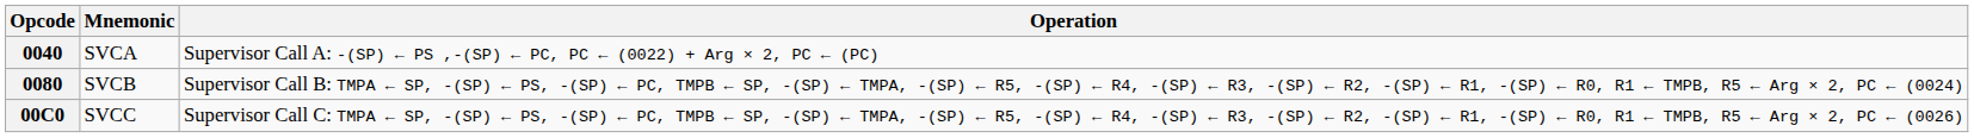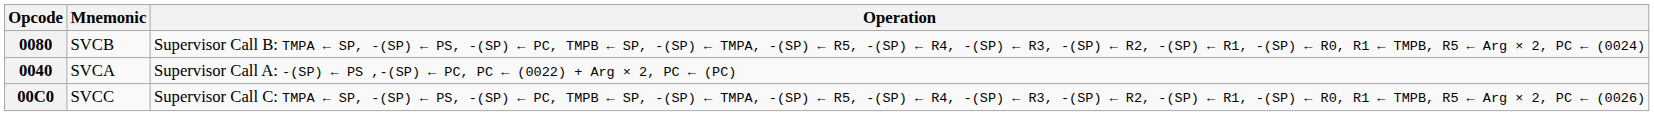 <table class="wikitable">
 <tr>
 <th>Opcode</th>
 <th>Mnemonic</th>
 <th>Operation</th>
 </tr>
 <tr>
+<th>0080</th>
+<td>SVCB</td>
+<td>Supervisor Call B: <code>TMPA ← SP, -(SP) ← PS, -(SP) ← PC, TMPB ← SP, -(SP) ← TMPA, -(SP) ← R5, -(SP) ← R4, -(SP) ← R3, -(SP) ← R2, -(SP) ← R1, -(SP) ← R0, R1 ← TMPB, R5 ← Arg × 2, PC ← (0024)</code></td>
+</tr>
+<tr>
 <th>0040</th>
 <td>SVCA</td>
 <td>Supervisor Call A: <code>-(SP) ← PS ,-(SP) ← PC, PC ← (0022) + Arg × 2, PC ← (PC)</code></td>
-</tr>
-<tr>
-<th>0080</th>
-<td>SVCB</td>
-<td>Supervisor Call B: <code>TMPA ← SP, -(SP) ← PS, -(SP) ← PC, TMPB ← SP, -(SP) ← TMPA, -(SP) ← R5, -(SP) ← R4, -(SP) ← R3, -(SP) ← R2, -(SP) ← R1, -(SP) ← R0, R1 ← TMPB, R5 ← Arg × 2, PC ← (0024)</code></td>
 </tr>
 <tr>
 <th>00C0</th>
 <td>SVCC</td>
 <td>Supervisor Call C: <code>TMPA ← SP, -(SP) ← PS, -(SP) ← PC, TMPB ← SP, -(SP) ← TMPA, -(SP) ← R5, -(SP) ← R4, -(SP) ← R3, -(SP) ← R2, -(SP) ← R1, -(SP) ← R0, R1 ← TMPB, R5 ← Arg × 2, PC ← (0026)</code></td>
 </tr>
 </table>
